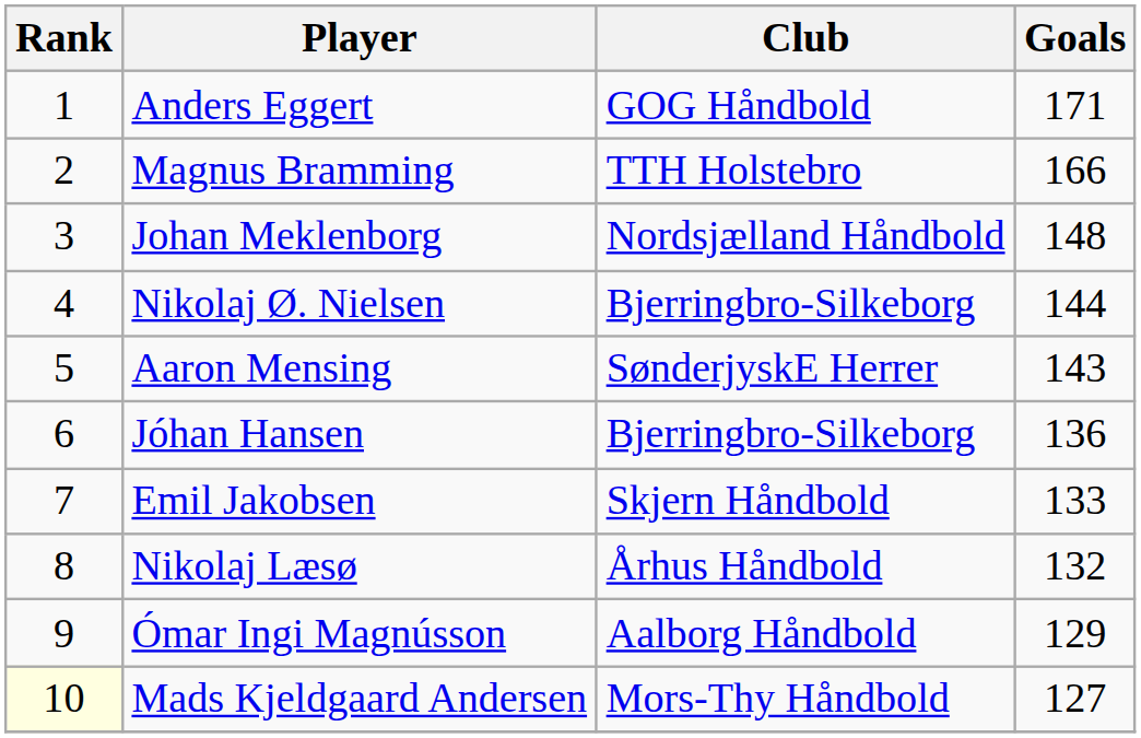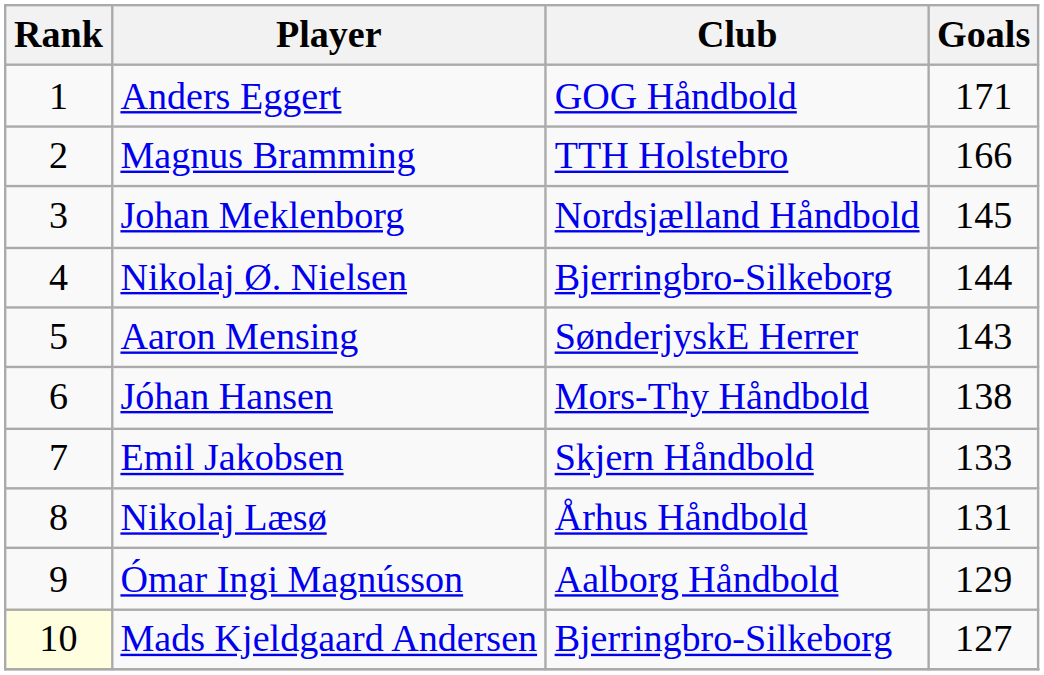 <table class="wikitable sortable" style="text-align:center">
 <tr>
 <th>Rank</th>
 <th>Player</th>
 <th>Club</th>
 <th>Goals</th>
 </tr>
 <tr>
 <td>1</td>
 <td style="text-align:left"> <a href='#'>Anders Eggert</a></td>
 <td style="text-align:left"><a href='#'>GOG Håndbold</a></td>
 <td>171</td>
 </tr>
 <tr>
 <td>2</td>
 <td style="text-align:left"> <a href='#'>Magnus Bramming</a></td>
 <td style="text-align:left"><a href='#'>TTH Holstebro</a></td>
 <td>166</td>
 </tr>
 <tr>
 <td>3</td>
 <td style="text-align:left"> <a href='#'>Johan Meklenborg</a></td>
 <td style="text-align:left"><a href='#'>Nordsjælland Håndbold</a></td>
-<td>148</td>
+<td>145</td>
 </tr>
 <tr>
 <td>4</td>
 <td style="text-align:left"> <a href='#'>Nikolaj Ø. Nielsen</a></td>
 <td style="text-align:left"><a href='#'>Bjerringbro-Silkeborg</a></td>
 <td>144</td>
 </tr>
 <tr>
 <td>5</td>
 <td style="text-align:left"> <a href='#'>Aaron Mensing</a></td>
 <td style="text-align:left"><a href='#'>SønderjyskE Herrer</a></td>
 <td>143</td>
 </tr>
 <tr>
 <td>6</td>
 <td style="text-align:left"> <a href='#'>Jóhan Hansen</a></td>
-<td style="text-align:left"><a href='#'>Bjerringbro-Silkeborg</a></td>
-<td>136</td>
+<td style="text-align:left"><a href='#'>Mors-Thy Håndbold</a></td>
+<td>138</td>
 </tr>
 <tr>
 <td>7</td>
 <td style="text-align:left"> <a href='#'>Emil Jakobsen</a></td>
 <td style="text-align:left"><a href='#'>Skjern Håndbold</a></td>
 <td>133</td>
 </tr>
 <tr>
 <td>8</td>
 <td style="text-align:left"> <a href='#'>Nikolaj Læsø</a></td>
 <td style="text-align:left"><a href='#'>Århus Håndbold</a></td>
-<td>132</td>
+<td>131</td>
 </tr>
 <tr>
 <td>9</td>
 <td style="text-align:left"> <a href='#'>Ómar Ingi Magnússon</a></td>
 <td style="text-align:left"><a href='#'>Aalborg Håndbold</a></td>
 <td>129</td>
 </tr>
 <tr>
 <td style="background: lightyellow;">10</td>
 <td style="text-align:left"> <a href='#'>Mads Kjeldgaard Andersen</a></td>
-<td style="text-align:left"><a href='#'>Mors-Thy Håndbold</a></td>
+<td style="text-align:left"><a href='#'>Bjerringbro-Silkeborg</a></td>
 <td>127</td>
 </tr>
 <tr>
 </tr>
 </table>
